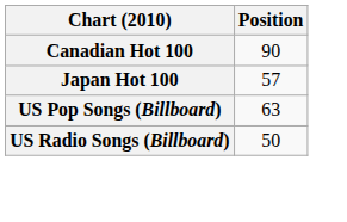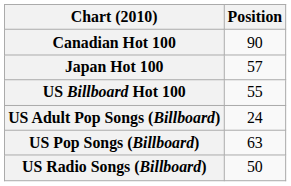 <table class="wikitable plainrowheaders" style="text-align:center">
 <tr>
 <th scope="col">Chart (2010)</th>
 <th scope="col">Position</th>
 </tr>
 <tr>
 <th scope="row">Canadian Hot 100</th>
 <td>90</td>
 </tr>
 <tr>
 <th scope="row">Japan Hot 100</th>
 <td>57</td>
 </tr>
 <tr>
+<th scope="row">US <em>Billboard</em> Hot 100</th>
+<td>55</td>
+</tr>
+<tr>
+<th scope="row">US Adult Pop Songs (<em>Billboard</em>)</th>
+<td>24</td>
+</tr>
+<tr>
 <th scope="row">US Pop Songs (<em>Billboard</em>)</th>
 <td>63</td>
 </tr>
 <tr>
 <th scope="row">US Radio Songs (<em>Billboard</em>)</th>
 <td>50</td>
 </tr>
 </table>
